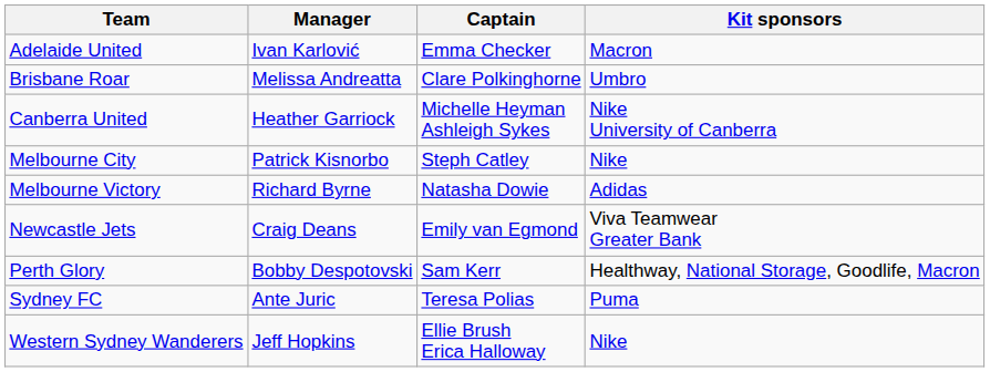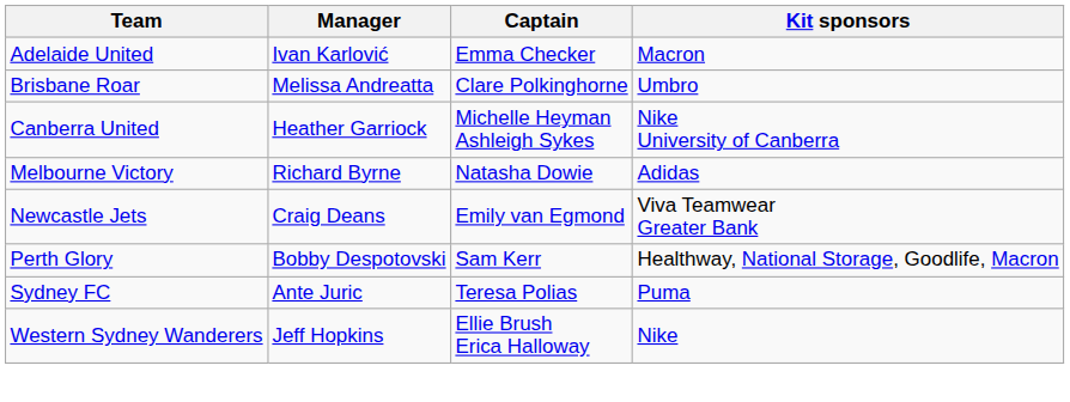 <table class="wikitable sortable" style="text-align: left">
 <tr>
 <th>Team</th>
 <th>Manager</th>
 <th>Captain</th>
 <th><a href='#'>Kit</a> sponsors</th>
 </tr>
 <tr>
 <td><a href='#'>Adelaide United</a></td>
 <td> <a href='#'>Ivan Karlović</a></td>
 <td> <a href='#'>Emma Checker</a></td>
 <td><a href='#'>Macron</a></td>
 </tr>
 <tr>
 <td><a href='#'>Brisbane Roar</a></td>
 <td> <a href='#'>Melissa Andreatta</a></td>
 <td> <a href='#'>Clare Polkinghorne</a></td>
 <td><a href='#'>Umbro</a></td>
 </tr>
 <tr>
 <td><a href='#'>Canberra United</a></td>
 <td> <a href='#'>Heather Garriock</a></td>
 <td> <a href='#'>Michelle Heyman</a> <br> <a href='#'>Ashleigh Sykes</a></td>
 <td><a href='#'>Nike</a> <br><a href='#'>University of Canberra</a></td>
-</tr>
-<tr>
-<td><a href='#'>Melbourne City</a></td>
-<td> <a href='#'>Patrick Kisnorbo</a></td>
-<td> <a href='#'>Steph Catley</a></td>
-<td><a href='#'>Nike</a></td>
 </tr>
 <tr>
 <td><a href='#'>Melbourne Victory</a></td>
 <td> <a href='#'>Richard Byrne</a></td>
 <td> <a href='#'>Natasha Dowie</a></td>
 <td><a href='#'>Adidas</a></td>
 </tr>
 <tr>
 <td><a href='#'>Newcastle Jets</a></td>
 <td> <a href='#'>Craig Deans</a></td>
 <td> <a href='#'>Emily van Egmond</a></td>
 <td>Viva Teamwear <br><a href='#'>Greater Bank</a></td>
 </tr>
 <tr>
 <td><a href='#'>Perth Glory</a></td>
 <td> <a href='#'>Bobby Despotovski</a></td>
 <td> <a href='#'>Sam Kerr</a></td>
 <td>Healthway, <a href='#'>National Storage</a>, Goodlife, <a href='#'>Macron</a></td>
 </tr>
 <tr>
 <td><a href='#'>Sydney FC</a></td>
 <td> <a href='#'>Ante Juric</a></td>
 <td> <a href='#'>Teresa Polias</a></td>
 <td><a href='#'>Puma</a></td>
 </tr>
 <tr>
 <td><a href='#'>Western Sydney Wanderers</a></td>
 <td> <a href='#'>Jeff Hopkins</a></td>
 <td> <a href='#'>Ellie Brush</a> <br> <a href='#'>Erica Halloway</a></td>
 <td><a href='#'>Nike</a></td>
 </tr>
 </table>
